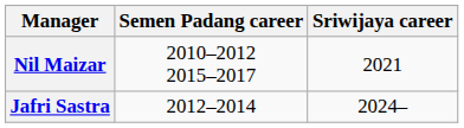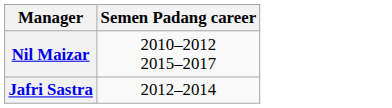 <table class="wikitable plainrowheaders" style="text-align:center">
 <tr>
 <th scope="col">Manager</th>
 <th scope="col">Semen Padang career</th>
-<th scope="col">Sriwijaya career</th>
 </tr>
 <tr>
 <th align="left" scope="row"> <a href='#'>Nil Maizar</a></th>
 <td>2010–2012<br>2015–2017</td>
-<td>2021</td>
 </tr>
 <tr>
 <th align="left" scope="row"> <strong><a href='#'>Jafri Sastra</a></strong></th>
 <td>2012–2014</td>
-<td>2024–</td>
 </tr>
 </table>
